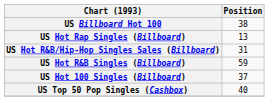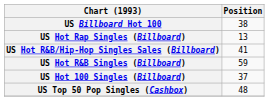 <table class="wikitable sortable plainrowheaders">
 <tr>
 <th scope="col">Chart (1993)</th>
 <th scope="col">Position</th>
 </tr>
 <tr>
 <th scope=row>US <a href='#'><em>Billboard</em> Hot 100</a></th>
 <td style="text-align:center;">38</td>
 </tr>
 <tr>
 <th scope=row>US <a href='#'>Hot Rap Singles</a> (<em><a href='#'>Billboard</a></em>)</th>
 <td style="text-align:center;">13</td>
 </tr>
 <tr>
 <th scope=row>US <a href='#'>Hot R&B/Hip-Hop Singles Sales</a> (<em><a href='#'>Billboard</a></em>)</th>
-<td style="text-align:center;">31</td>
+<td style="text-align:center;">41</td>
 </tr>
 <tr>
 <th scope=row>US <a href='#'>Hot R&B Singles</a> (<em><a href='#'>Billboard</a></em>)</th>
 <td style="text-align:center;">59</td>
 </tr>
 <tr>
 <th scope=row>US <a href='#'>Hot 100 Singles</a> (<em><a href='#'>Billboard</a></em>)</th>
 <td style="text-align:center;">37</td>
 </tr>
 <tr>
 <th scope=row>US Top 50 Pop Singles (<em><a href='#'>Cashbox</a></em>)</th>
-<td style="text-align:center;">40</td>
+<td style="text-align:center;">48</td>
 </tr>
 <tr>
 </tr>
 </table>
